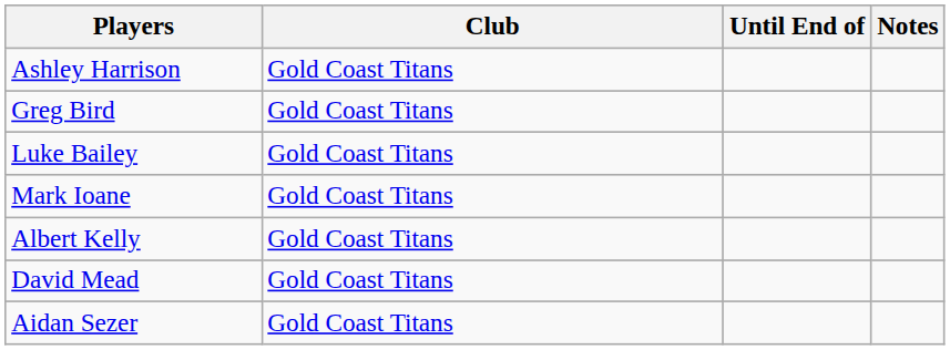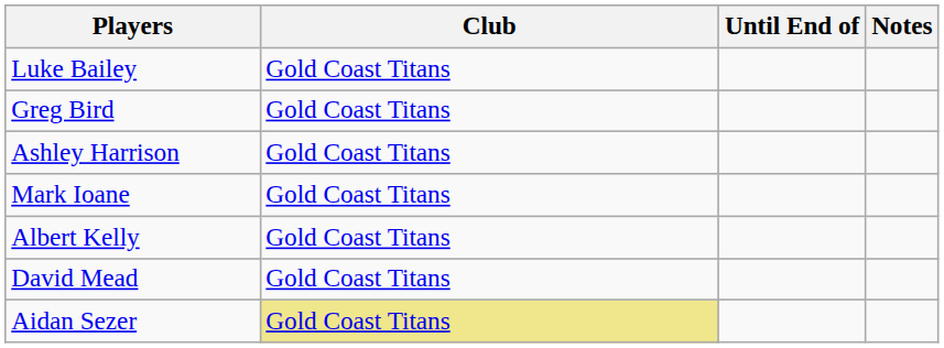 <table class="wikitable" style="font-size:90%">
 <tr bgcolor="#efefef">
 <th style="width:9.5em">Players</th>
 <th style="width:17.5em">Club</th>
 <th>Until End of</th>
 <th>Notes</th>
 </tr>
 <tr>
-<td><a href='#'>Ashley Harrison</a></td>
+<td><a href='#'>Luke Bailey</a></td>
 <td> <a href='#'>Gold Coast Titans</a></td>
 <td></td>
 <td></td>
 </tr>
 <tr>
 <td><a href='#'>Greg Bird</a></td>
 <td> <a href='#'>Gold Coast Titans</a></td>
 <td></td>
 <td></td>
 </tr>
 <tr>
-<td><a href='#'>Luke Bailey</a></td>
+<td><a href='#'>Ashley Harrison</a></td>
 <td> <a href='#'>Gold Coast Titans</a></td>
 <td></td>
 <td></td>
 </tr>
 <tr>
 <td><a href='#'>Mark Ioane</a></td>
 <td> <a href='#'>Gold Coast Titans</a></td>
 <td></td>
 <td></td>
 </tr>
 <tr>
 <td><a href='#'>Albert Kelly</a></td>
 <td> <a href='#'>Gold Coast Titans</a></td>
 <td></td>
 <td></td>
 </tr>
 <tr>
 <td><a href='#'>David Mead</a></td>
 <td> <a href='#'>Gold Coast Titans</a></td>
 <td></td>
 <td></td>
 </tr>
 <tr>
 <td><a href='#'>Aidan Sezer</a></td>
-<td> <a href='#'>Gold Coast Titans</a></td>
+<td style="background: khaki;"> <a href='#'>Gold Coast Titans</a></td>
 <td></td>
 <td></td>
 </tr>
 </table>
